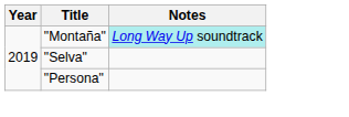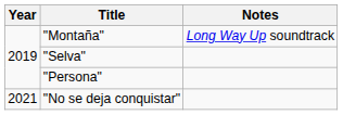 <table class="wikitable">
 <tr>
 <th>Year</th>
 <th>Title</th>
 <th>Notes</th>
 </tr>
 <tr>
 <td rowspan="3">2019</td>
 <td>"Montaña"</td>
-<td style="background: paleturquoise;"><em><a href='#'>Long Way Up</a></em> soundtrack</td>
+<td><em><a href='#'>Long Way Up</a></em> soundtrack</td>
 </tr>
 <tr>
 <td>"Selva"</td>
 <td></td>
 </tr>
 <tr>
 <td>"Persona"</td>
 <td></td>
 </tr>
+<tr>
+<td>2021</td>
+<td>"No se deja conquistar"</td>
+<td></td>
+</tr>
 </table>
